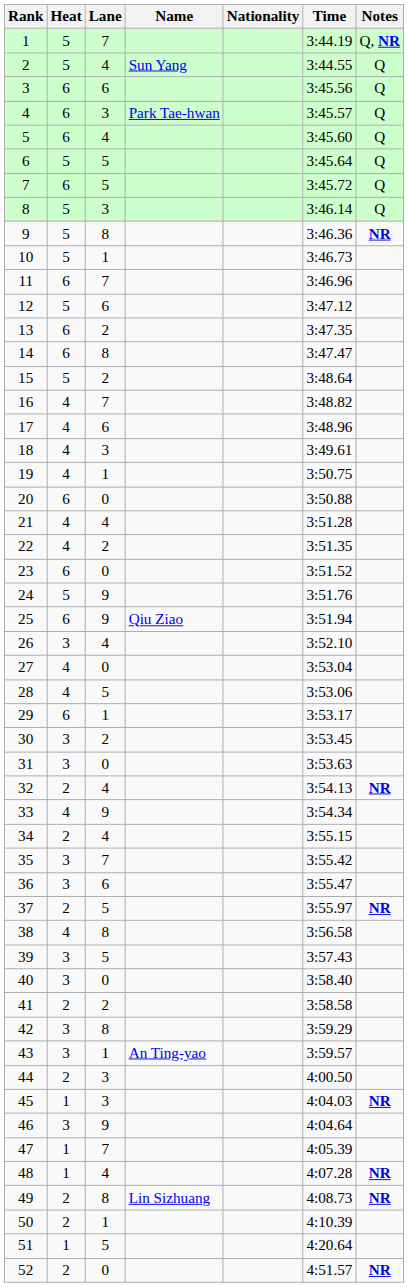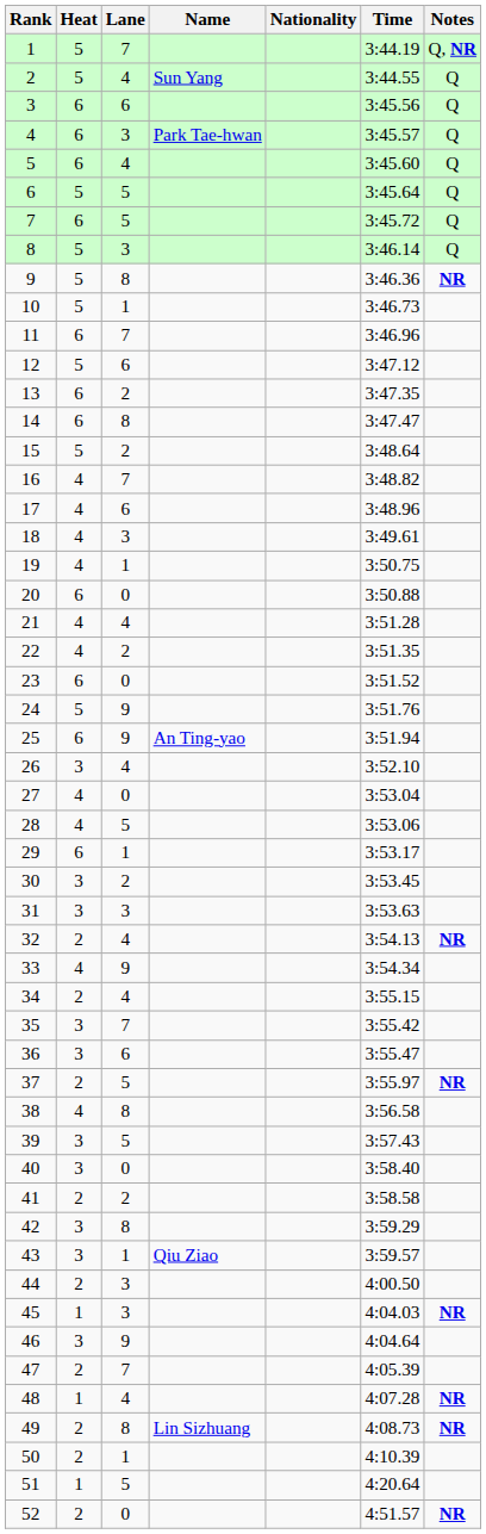 <table class="wikitable sortable" style="text-align:center">
 <tr>
 <th>Rank</th>
 <th>Heat</th>
 <th>Lane</th>
 <th>Name</th>
 <th>Nationality</th>
 <th>Time</th>
 <th>Notes</th>
 </tr>
 <tr bgcolor=ccffcc>
 <td>1</td>
 <td>5</td>
 <td>7</td>
 <td align=left></td>
 <td align=left></td>
 <td>3:44.19</td>
 <td>Q, <strong><a href='#'>NR</a></strong></td>
 </tr>
 <tr bgcolor=ccffcc>
 <td>2</td>
 <td>5</td>
 <td>4</td>
 <td align=left><a href='#'>Sun Yang</a></td>
 <td align=left></td>
 <td>3:44.55</td>
 <td>Q</td>
 </tr>
 <tr bgcolor=ccffcc>
 <td>3</td>
 <td>6</td>
 <td>6</td>
 <td align=left></td>
 <td align=left></td>
 <td>3:45.56</td>
 <td>Q</td>
 </tr>
 <tr bgcolor=ccffcc>
 <td>4</td>
 <td>6</td>
 <td>3</td>
 <td align=left><a href='#'>Park Tae-hwan</a></td>
 <td align=left></td>
 <td>3:45.57</td>
 <td>Q</td>
 </tr>
 <tr bgcolor=ccffcc>
 <td>5</td>
 <td>6</td>
 <td>4</td>
 <td align=left></td>
 <td align=left></td>
 <td>3:45.60</td>
 <td>Q</td>
 </tr>
 <tr bgcolor=ccffcc>
 <td>6</td>
 <td>5</td>
 <td>5</td>
 <td align=left></td>
 <td align=left></td>
 <td>3:45.64</td>
 <td>Q</td>
 </tr>
 <tr bgcolor=ccffcc>
 <td>7</td>
 <td>6</td>
 <td>5</td>
 <td align=left></td>
 <td align=left></td>
 <td>3:45.72</td>
 <td>Q</td>
 </tr>
 <tr bgcolor=ccffcc>
 <td>8</td>
 <td>5</td>
 <td>3</td>
 <td align=left></td>
 <td align=left></td>
 <td>3:46.14</td>
 <td>Q</td>
 </tr>
 <tr>
 <td>9</td>
 <td>5</td>
 <td>8</td>
 <td align=left></td>
 <td align=left></td>
 <td>3:46.36</td>
 <td><strong><a href='#'>NR</a></strong></td>
 </tr>
 <tr>
 <td>10</td>
 <td>5</td>
 <td>1</td>
 <td align=left></td>
 <td align=left></td>
 <td>3:46.73</td>
 <td></td>
 </tr>
 <tr>
 <td>11</td>
 <td>6</td>
 <td>7</td>
 <td align=left></td>
 <td align=left></td>
 <td>3:46.96</td>
 <td></td>
 </tr>
 <tr>
 <td>12</td>
 <td>5</td>
 <td>6</td>
 <td align=left></td>
 <td align=left></td>
 <td>3:47.12</td>
 <td></td>
 </tr>
 <tr>
 <td>13</td>
 <td>6</td>
 <td>2</td>
 <td align=left></td>
 <td align=left></td>
 <td>3:47.35</td>
 <td></td>
 </tr>
 <tr>
 <td>14</td>
 <td>6</td>
 <td>8</td>
 <td align=left></td>
 <td align=left></td>
 <td>3:47.47</td>
 <td></td>
 </tr>
 <tr>
 <td>15</td>
 <td>5</td>
 <td>2</td>
 <td align=left></td>
 <td align=left></td>
 <td>3:48.64</td>
 <td></td>
 </tr>
 <tr>
 <td>16</td>
 <td>4</td>
 <td>7</td>
 <td align=left></td>
 <td align=left></td>
 <td>3:48.82</td>
 <td></td>
 </tr>
 <tr>
 <td>17</td>
 <td>4</td>
 <td>6</td>
 <td align=left></td>
 <td align=left></td>
 <td>3:48.96</td>
 <td></td>
 </tr>
 <tr>
 <td>18</td>
 <td>4</td>
 <td>3</td>
 <td align=left></td>
 <td align=left></td>
 <td>3:49.61</td>
 <td></td>
 </tr>
 <tr>
 <td>19</td>
 <td>4</td>
 <td>1</td>
 <td align=left></td>
 <td align=left></td>
 <td>3:50.75</td>
 <td></td>
 </tr>
 <tr>
 <td>20</td>
 <td>6</td>
 <td>0</td>
 <td align=left></td>
 <td align=left></td>
 <td>3:50.88</td>
 <td></td>
 </tr>
 <tr>
 <td>21</td>
 <td>4</td>
 <td>4</td>
 <td align=left></td>
 <td align=left></td>
 <td>3:51.28</td>
 <td></td>
 </tr>
 <tr>
 <td>22</td>
 <td>4</td>
 <td>2</td>
 <td align=left></td>
 <td align=left></td>
 <td>3:51.35</td>
 <td></td>
 </tr>
 <tr>
 <td>23</td>
 <td>6</td>
 <td>0</td>
 <td align=left></td>
 <td align=left></td>
 <td>3:51.52</td>
 <td></td>
 </tr>
 <tr>
 <td>24</td>
 <td>5</td>
 <td>9</td>
 <td align=left></td>
 <td align=left></td>
 <td>3:51.76</td>
 <td></td>
 </tr>
 <tr>
 <td>25</td>
 <td>6</td>
 <td>9</td>
-<td align=left><a href='#'>Qiu Ziao</a></td>
+<td align=left><a href='#'>An Ting-yao</a></td>
 <td align=left></td>
 <td>3:51.94</td>
 <td></td>
 </tr>
 <tr>
 <td>26</td>
 <td>3</td>
 <td>4</td>
 <td align=left></td>
 <td align=left></td>
 <td>3:52.10</td>
 <td></td>
 </tr>
 <tr>
 <td>27</td>
 <td>4</td>
 <td>0</td>
 <td align=left></td>
 <td align=left></td>
 <td>3:53.04</td>
 <td></td>
 </tr>
 <tr>
 <td>28</td>
 <td>4</td>
 <td>5</td>
 <td align=left></td>
 <td align=left></td>
 <td>3:53.06</td>
 <td></td>
 </tr>
 <tr>
 <td>29</td>
 <td>6</td>
 <td>1</td>
 <td align=left></td>
 <td align=left></td>
 <td>3:53.17</td>
 <td></td>
 </tr>
 <tr>
 <td>30</td>
 <td>3</td>
 <td>2</td>
 <td align=left></td>
 <td align=left></td>
 <td>3:53.45</td>
 <td></td>
 </tr>
 <tr>
 <td>31</td>
 <td>3</td>
-<td>0</td>
+<td>3</td>
 <td align=left></td>
 <td align=left></td>
 <td>3:53.63</td>
 <td></td>
 </tr>
 <tr>
 <td>32</td>
 <td>2</td>
 <td>4</td>
 <td align=left></td>
 <td align=left></td>
 <td>3:54.13</td>
 <td><strong><a href='#'>NR</a></strong></td>
 </tr>
 <tr>
 <td>33</td>
 <td>4</td>
 <td>9</td>
 <td align=left></td>
 <td align=left></td>
 <td>3:54.34</td>
 <td></td>
 </tr>
 <tr>
 <td>34</td>
 <td>2</td>
 <td>4</td>
 <td align=left></td>
 <td align=left></td>
 <td>3:55.15</td>
 <td></td>
 </tr>
 <tr>
 <td>35</td>
 <td>3</td>
 <td>7</td>
 <td align=left></td>
 <td align=left></td>
 <td>3:55.42</td>
 <td></td>
 </tr>
 <tr>
 <td>36</td>
 <td>3</td>
 <td>6</td>
 <td align=left></td>
 <td align=left></td>
 <td>3:55.47</td>
 <td></td>
 </tr>
 <tr>
 <td>37</td>
 <td>2</td>
 <td>5</td>
 <td align=left></td>
 <td align=left></td>
 <td>3:55.97</td>
 <td><strong><a href='#'>NR</a></strong></td>
 </tr>
 <tr>
 <td>38</td>
 <td>4</td>
 <td>8</td>
 <td align=left></td>
 <td align="left"></td>
 <td>3:56.58</td>
 <td></td>
 </tr>
 <tr>
 <td>39</td>
 <td>3</td>
 <td>5</td>
 <td align=left></td>
 <td align=left></td>
 <td>3:57.43</td>
 <td></td>
 </tr>
 <tr>
 <td>40</td>
 <td>3</td>
 <td>0</td>
 <td align=left></td>
 <td align=left></td>
 <td>3:58.40</td>
 <td></td>
 </tr>
 <tr>
 <td>41</td>
 <td>2</td>
 <td>2</td>
 <td align=left></td>
 <td align=left></td>
 <td>3:58.58</td>
 <td></td>
 </tr>
 <tr>
 <td>42</td>
 <td>3</td>
 <td>8</td>
 <td align=left></td>
 <td align=left></td>
 <td>3:59.29</td>
 <td></td>
 </tr>
 <tr>
 <td>43</td>
 <td>3</td>
 <td>1</td>
-<td align=left><a href='#'>An Ting-yao</a></td>
+<td align=left><a href='#'>Qiu Ziao</a></td>
 <td align=left></td>
 <td>3:59.57</td>
 <td></td>
 </tr>
 <tr>
 <td>44</td>
 <td>2</td>
 <td>3</td>
 <td align=left></td>
 <td align=left></td>
 <td>4:00.50</td>
 <td></td>
 </tr>
 <tr>
 <td>45</td>
 <td>1</td>
 <td>3</td>
 <td align=left></td>
 <td align=left></td>
 <td>4:04.03</td>
 <td><strong><a href='#'>NR</a></strong></td>
 </tr>
 <tr>
 <td>46</td>
 <td>3</td>
 <td>9</td>
 <td align=left></td>
 <td align=left></td>
 <td>4:04.64</td>
 <td></td>
 </tr>
 <tr>
 <td>47</td>
-<td>1</td>
+<td>2</td>
 <td>7</td>
 <td align=left></td>
 <td align=left></td>
 <td>4:05.39</td>
 <td></td>
 </tr>
 <tr>
 <td>48</td>
 <td>1</td>
 <td>4</td>
 <td align=left></td>
 <td align=left></td>
 <td>4:07.28</td>
 <td><strong><a href='#'>NR</a></strong></td>
 </tr>
 <tr>
 <td>49</td>
 <td>2</td>
 <td>8</td>
 <td align=left><a href='#'>Lin Sizhuang</a></td>
 <td align=left></td>
 <td>4:08.73</td>
 <td><strong><a href='#'>NR</a></strong></td>
 </tr>
 <tr>
 <td>50</td>
 <td>2</td>
 <td>1</td>
 <td align=left></td>
 <td align=left></td>
 <td>4:10.39</td>
 <td></td>
 </tr>
 <tr>
 <td>51</td>
 <td>1</td>
 <td>5</td>
 <td align=left></td>
 <td align=left></td>
 <td>4:20.64</td>
 <td></td>
 </tr>
 <tr>
 <td>52</td>
 <td>2</td>
 <td>0</td>
 <td align=left></td>
 <td align=left></td>
 <td>4:51.57</td>
 <td><strong><a href='#'>NR</a></strong></td>
 </tr>
 </table>
